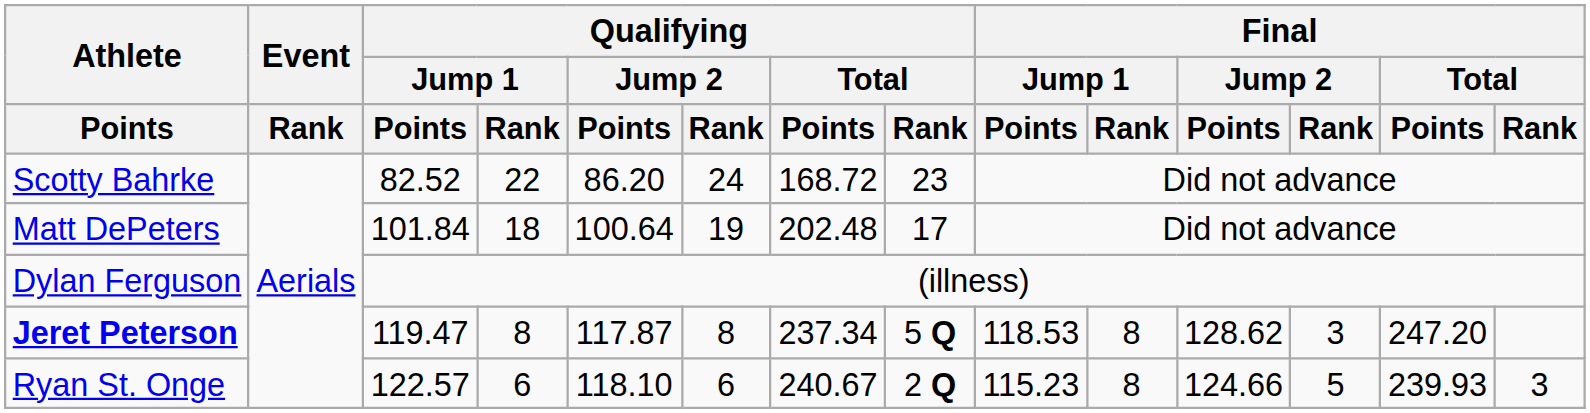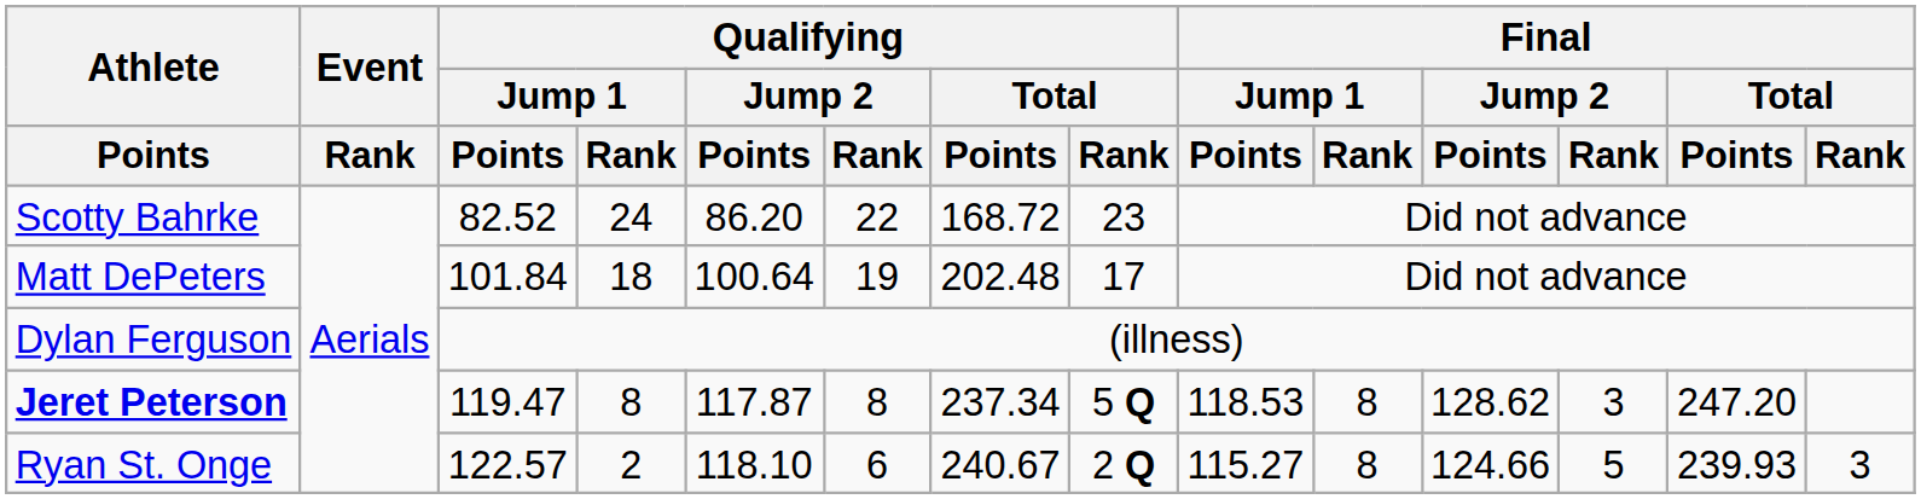 <table class=wikitable style=font-size:90%;text-align:center>
 <tr>
 <th rowspan=2>Athlete</th>
 <th rowspan=2>Event</th>
 <th colspan=6>Qualifying</th>
 <th colspan=6>Final</th>
 </tr>
 <tr style=font-size:95%>
 <th colspan=2>Jump 1</th>
 <th colspan=2>Jump 2</th>
 <th colspan=2>Total</th>
 <th colspan=2>Jump 1</th>
 <th colspan=2>Jump 2</th>
 <th colspan=2>Total</th>
 </tr>
 <tr style=font-size:95%>
 <th>Points</th>
 <th>Rank</th>
 <th>Points</th>
 <th>Rank</th>
 <th>Points</th>
 <th>Rank</th>
 <th>Points</th>
 <th>Rank</th>
 <th>Points</th>
 <th>Rank</th>
 <th>Points</th>
 <th>Rank</th>
 <th>Points</th>
 <th>Rank</th>
 </tr>
 <tr>
 <td align=left><a href='#'>Scotty Bahrke</a></td>
 <td align=left rowspan=5><a href='#'>Aerials</a></td>
 <td>82.52</td>
+<td>24</td>
+<td>86.20</td>
 <td>22</td>
-<td>86.20</td>
-<td>24</td>
 <td>168.72</td>
 <td>23</td>
 <td colspan=6>Did not advance</td>
 </tr>
 <tr>
 <td align=left><a href='#'>Matt DePeters</a></td>
 <td>101.84</td>
 <td>18</td>
 <td>100.64</td>
 <td>19</td>
 <td>202.48</td>
 <td>17</td>
 <td colspan=6>Did not advance</td>
 </tr>
 <tr>
 <td align=left><a href='#'>Dylan Ferguson</a></td>
 <td colspan=12> (illness)</td>
 </tr>
 <tr>
 <td align=left><strong><a href='#'>Jeret Peterson</a></strong></td>
 <td>119.47</td>
 <td>8</td>
 <td>117.87</td>
 <td>8</td>
 <td>237.34</td>
 <td>5 <strong>Q</strong></td>
 <td>118.53</td>
 <td>8</td>
 <td>128.62</td>
 <td>3</td>
 <td>247.20</td>
 <td></td>
 </tr>
 <tr>
 <td align=left><a href='#'>Ryan St. Onge</a></td>
 <td>122.57</td>
-<td>6</td>
+<td>2</td>
 <td>118.10</td>
 <td>6</td>
 <td>240.67</td>
 <td>2 <strong>Q</strong></td>
-<td>115.23</td>
+<td>115.27</td>
 <td>8</td>
 <td>124.66</td>
 <td>5</td>
 <td>239.93</td>
 <td>3</td>
 </tr>
 </table>
